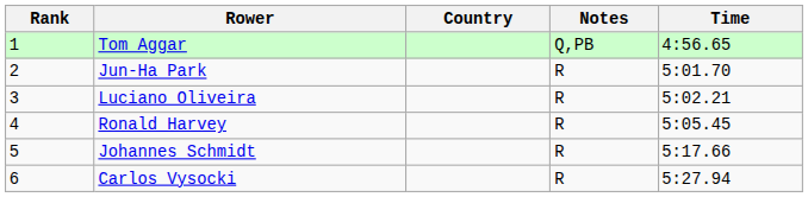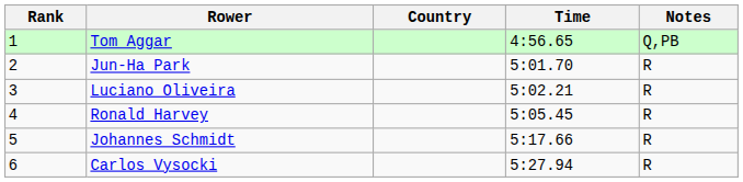 <table class="wikitable" width=50%>
 <tr>
 <th>Rank</th>
 <th>Rower</th>
 <th>Country</th>
+<th>Time</th>
 <th>Notes</th>
-<th>Time</th>
 </tr>
 <tr bgcolor=#ccffcc>
 <td>1</td>
 <td><a href='#'>Tom Aggar</a></td>
 <td></td>
+<td>4:56.65</td>
 <td>Q,PB</td>
-<td>4:56.65</td>
 </tr>
 <tr>
 <td>2</td>
 <td><a href='#'>Jun-Ha Park</a></td>
 <td></td>
+<td>5:01.70</td>
 <td>R</td>
-<td>5:01.70</td>
 </tr>
 <tr>
 <td>3</td>
 <td><a href='#'>Luciano Oliveira</a></td>
 <td></td>
+<td>5:02.21</td>
 <td>R</td>
-<td>5:02.21</td>
 </tr>
 <tr>
 <td>4</td>
 <td><a href='#'>Ronald Harvey</a></td>
 <td></td>
+<td>5:05.45</td>
 <td>R</td>
-<td>5:05.45</td>
 </tr>
 <tr>
 <td>5</td>
 <td><a href='#'>Johannes Schmidt</a></td>
 <td></td>
+<td>5:17.66</td>
 <td>R</td>
-<td>5:17.66</td>
 </tr>
 <tr>
 <td>6</td>
 <td><a href='#'>Carlos Vysocki</a></td>
 <td></td>
+<td>5:27.94</td>
 <td>R</td>
-<td>5:27.94</td>
 </tr>
 </table>
